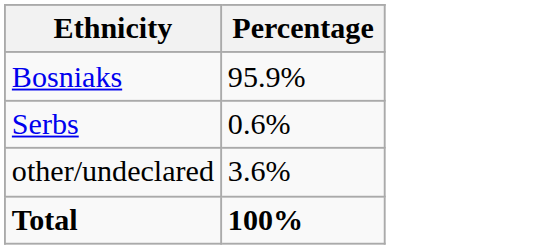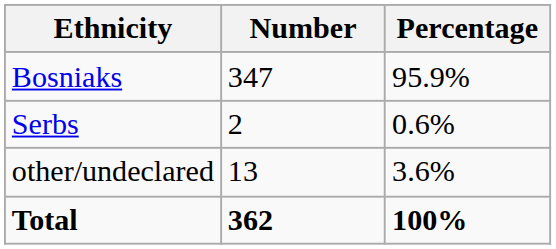 <table class="wikitable">
 <tr>
 <th width="100px">Ethnicity</th>
+<th width="80px">Number</th>
 <th width="80px">Percentage</th>
 </tr>
 <tr>
 <td><a href='#'>Bosniaks</a></td>
+<td>347</td>
 <td>95.9%</td>
 </tr>
 <tr>
 <td><a href='#'>Serbs</a></td>
+<td>2</td>
 <td>0.6%</td>
 </tr>
 <tr>
 <td>other/undeclared</td>
+<td>13</td>
 <td>3.6%</td>
 </tr>
 <tr>
 <td><strong>Total</strong></td>
+<td><strong>362</strong></td>
 <td><strong>100%</strong></td>
 </tr>
 </table>
